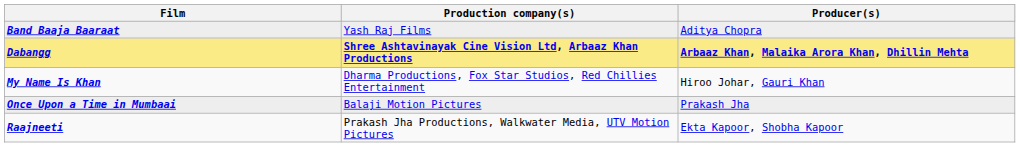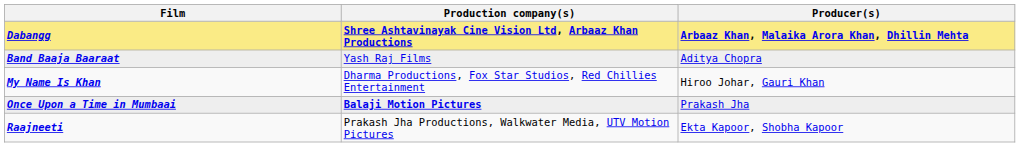 <table class="wikitable" border="1" width="100%">
 <tr style="background:#bebebe">
 <th width="33%">Film</th>
 <th width="33%">Production company(s)</th>
 <th width="33%">Producer(s)</th>
 </tr>
+<tr style="background:#FAEB86">
+<td><strong><em><a href='#'>Dabangg</a></em></strong></td>
+<td><strong><a href='#'>Shree Ashtavinayak Cine Vision Ltd</a>, <a href='#'>Arbaaz Khan Productions</a></strong></td>
+<td><strong><a href='#'>Arbaaz Khan</a>, <a href='#'>Malaika Arora Khan</a>, <a href='#'>Dhillin Mehta</a></strong></td>
+</tr>
 <tr style="background:#EEEEEE">
 <td><strong><em><a href='#'>Band Baaja Baaraat</a></em></strong></td>
 <td><a href='#'>Yash Raj Films</a></td>
 <td><a href='#'>Aditya Chopra</a></td>
-</tr>
-<tr style="background:#FAEB86">
-<td><strong><em><a href='#'>Dabangg</a></em></strong></td>
-<td><strong><a href='#'>Shree Ashtavinayak Cine Vision Ltd</a>, <a href='#'>Arbaaz Khan Productions</a></strong></td>
-<td><strong><a href='#'>Arbaaz Khan</a>, <a href='#'>Malaika Arora Khan</a>, <a href='#'>Dhillin Mehta</a></strong></td>
 </tr>
 <tr>
 <td><strong><em><a href='#'>My Name Is Khan</a></em></strong></td>
 <td><a href='#'>Dharma Productions</a>, <a href='#'>Fox Star Studios</a>, <a href='#'>Red Chillies Entertainment</a></td>
 <td>Hiroo Johar, <a href='#'>Gauri Khan</a></td>
 </tr>
 <tr style="background:#EEEEEE">
 <td><strong><em><a href='#'>Once Upon a Time in Mumbaai</a></em></strong></td>
-<td><a href='#'>Balaji Motion Pictures</a></td>
+<td><strong><a href='#'>Balaji Motion Pictures</a></strong></td>
 <td><a href='#'>Prakash Jha</a></td>
 </tr>
 <tr>
 <td><strong><em><a href='#'>Raajneeti</a></em></strong></td>
 <td>Prakash Jha Productions, Walkwater Media, <a href='#'>UTV Motion Pictures</a></td>
 <td><a href='#'>Ekta Kapoor</a>, <a href='#'>Shobha Kapoor</a></td>
 </tr>
 </table>
